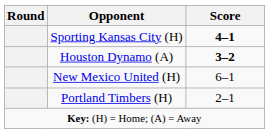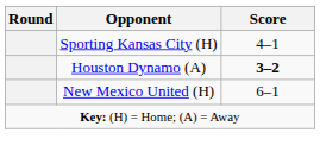 <table class="wikitable plainrowheaders" style="text-align:center; float:right; margin-left:1em">
 <tr>
 <th scope="col" style="width:25px">Round</th>
 <th scope="col">Opponent</th>
 <th scope="col" style="width:90px">Score</th>
 </tr>
 <tr>
 <th scope=row style="text-align:center"></th>
 <td><a href='#'>Sporting Kansas City</a> (H)</td>
-<td><strong>4–1</strong></td>
+<td>4–1</td>
 </tr>
 <tr>
 <th scope=row style="text-align:center"></th>
 <td><a href='#'>Houston Dynamo</a> (A)</td>
 <td><strong>3–2</strong></td>
 </tr>
 <tr>
 <th scope=row style="text-align:center"></th>
 <td><a href='#'>New Mexico United</a> (H)</td>
 <td>6–1</td>
 </tr>
 <tr>
-<th scope=row style="text-align:center"></th>
-<td><a href='#'>Portland Timbers</a> (H)</td>
-<td>2–1</td>
-</tr>
-<tr>
 <td colspan="3"><small><strong>Key:</strong> (H) = Home; (A) = Away</small></td>
 </tr>
 </table>
